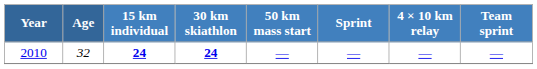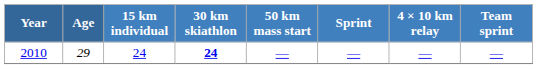 <table class="wikitable" style="font-size:95%; text-align:center; border:grey solid 1px; border-collapse:collapse; background:#ffffff;">
 <tr>
 <th style="background-color:#369; color:white; width:60px;"> Year </th>
 <th style="background-color:#369; color:white; width:40px;"> Age </th>
 <th style="background-color:#4180be; color:white; width:75px;"> 15 km <br> individual </th>
 <th style="background-color:#4180be; color:white; width:75px;"> 30 km <br> skiathlon </th>
 <th style="background-color:#4180be; color:white; width:75px;"> 50 km <br> mass start </th>
 <th style="background-color:#4180be; color:white; width:75px;"> Sprint </th>
 <th style="background-color:#4180be; color:white; width:75px;"> 4 × 10 km <br> relay </th>
 <th style="background-color:#4180be; color:white; width:75px;"> Team <br> sprint </th>
 </tr>
 <tr>
 <td><a href='#'>2010</a></td>
-<td><em>32</em></td>
-<td><strong><a href='#'>24</a></strong></td>
+<td><em>29</em></td>
+<td><a href='#'>24</a></td>
 <td><strong><a href='#'>24</a></strong></td>
 <td><a href='#'>—</a></td>
 <td><a href='#'>—</a></td>
 <td><a href='#'>—</a></td>
 <td><a href='#'>—</a></td>
 </tr>
 <tr>
 </tr>
 </table>
